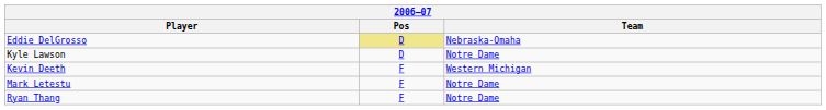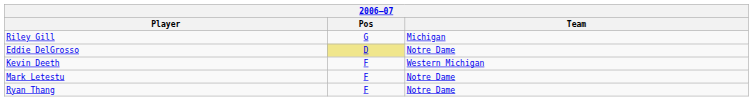 <table class="wikitable" width=95%>
 <tr>
 <th colspan=3><a href='#'>2006–07</a></th>
 </tr>
 <tr>
 <th>Player</th>
 <th>Pos</th>
 <th>Team</th>
 </tr>
 <tr>
+<td><a href='#'>Riley Gill</a></td>
+<td style="text-align:center;"><a href='#'>G</a></td>
+<td><a href='#'>Michigan</a></td>
+</tr>
+<tr>
 <td><a href='#'>Eddie DelGrosso</a></td>
 <td style="background: khaki; text-align:center;"><a href='#'>D</a></td>
-<td><a href='#'>Nebraska-Omaha</a></td>
-</tr>
-<tr>
-<td>Kyle Lawson</td>
-<td style="text-align:center;"><a href='#'>D</a></td>
 <td><a href='#'>Notre Dame</a></td>
 </tr>
 <tr>
 <td><a href='#'>Kevin Deeth</a></td>
 <td style="text-align:center;"><a href='#'>F</a></td>
 <td><a href='#'>Western Michigan</a></td>
 </tr>
 <tr>
 <td><a href='#'>Mark Letestu</a></td>
 <td style="text-align:center;"><a href='#'>F</a></td>
 <td><a href='#'>Notre Dame</a></td>
 </tr>
 <tr>
 <td><a href='#'>Ryan Thang</a></td>
 <td style="text-align:center;"><a href='#'>F</a></td>
 <td><a href='#'>Notre Dame</a></td>
 </tr>
 </table>
